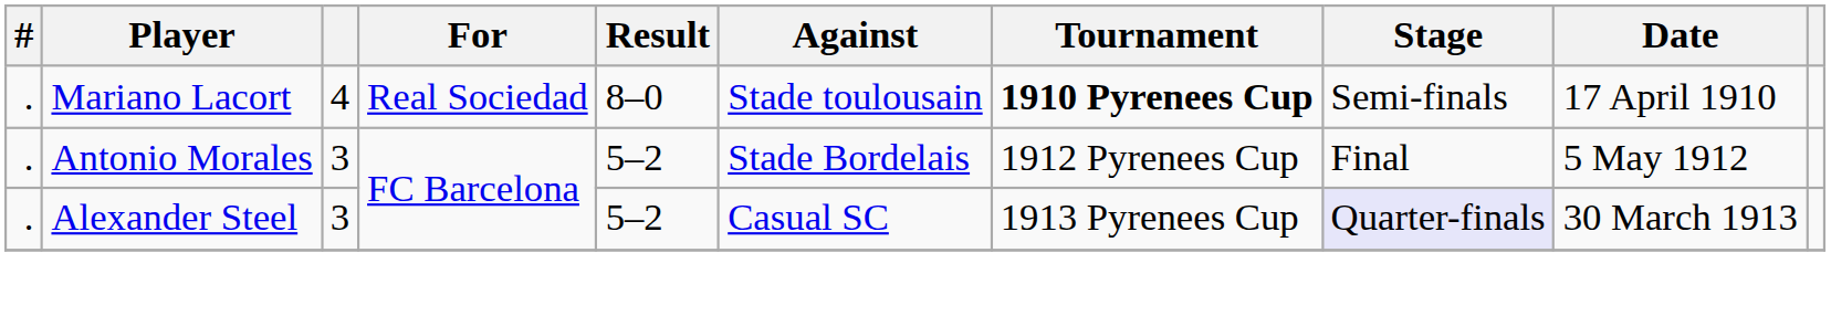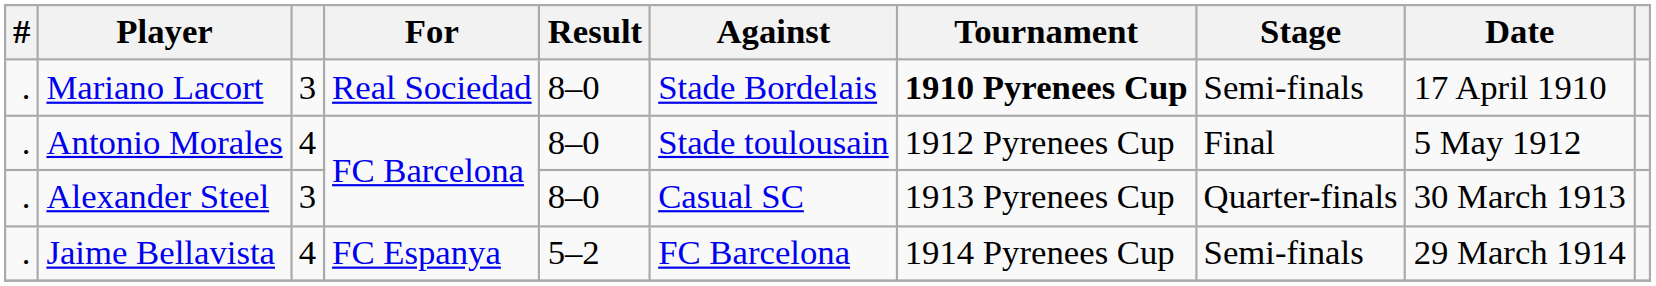 <table class="wikitable plainrowheaders sortable">
 <tr>
 <th scope=col>#</th>
 <th scope=col>Player</th>
 <th scope=col></th>
 <th scope=col>For</th>
 <th scope=col>Result</th>
 <th scope=col>Against</th>
 <th scope=col>Tournament</th>
 <th scope=col>Stage</th>
 <th scope=col>Date</th>
 <th scope=col class=unsortable></th>
 </tr>
 <tr>
 <td align="right">.</td>
 <td><a href='#'>Mariano Lacort</a></td>
-<td align="center">4</td>
+<td align="center">3</td>
 <td><a href='#'>Real Sociedad</a></td>
 <td>8–0</td>
-<td><a href='#'>Stade toulousain</a></td>
+<td><a href='#'>Stade Bordelais</a></td>
 <td><strong>1910 Pyrenees Cup</strong></td>
 <td>Semi-finals</td>
 <td>17 April 1910</td>
 <td></td>
 </tr>
 <tr>
 <td align="right">.</td>
 <td><a href='#'>Antonio Morales</a></td>
-<td align="center">3</td>
+<td align="center">4</td>
 <td rowspan="2"><a href='#'>FC Barcelona</a></td>
-<td>5–2</td>
-<td><a href='#'>Stade Bordelais</a></td>
+<td>8–0</td>
+<td><a href='#'>Stade toulousain</a></td>
 <td>1912 Pyrenees Cup</td>
 <td>Final</td>
 <td>5 May 1912</td>
 <td></td>
 </tr>
 <tr>
 <td align="right">.</td>
 <td><a href='#'>Alexander Steel</a></td>
 <td align="center">3</td>
-<td>5–2</td>
+<td>8–0</td>
 <td><a href='#'>Casual SC</a></td>
 <td>1913 Pyrenees Cup</td>
-<td style="background: lavender;">Quarter-finals</td>
+<td>Quarter-finals</td>
 <td>30 March 1913</td>
+<td></td>
+</tr>
+<tr>
+<td align="right">.</td>
+<td><a href='#'>Jaime Bellavista</a></td>
+<td align="center">4</td>
+<td><a href='#'>FC Espanya</a></td>
+<td>5–2</td>
+<td><a href='#'>FC Barcelona</a></td>
+<td>1914 Pyrenees Cup</td>
+<td>Semi-finals</td>
+<td>29 March 1914</td>
 <td></td>
 </tr>
 <tr>
 </tr>
 </table>
